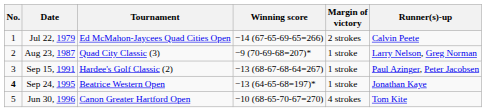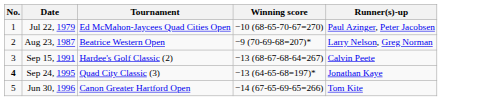 <table class="wikitable" style="font-size:95%;">
 <tr>
 <th>No.</th>
 <th>Date</th>
 <th>Tournament</th>
 <th>Winning score</th>
-<th>Margin of<br>victory</th>
 <th>Runner(s)-up</th>
 </tr>
 <tr>
 <td align=center>1</td>
 <td align=right>Jul 22, <a href='#'>1979</a></td>
 <td><a href='#'>Ed McMahon-Jaycees Quad Cities Open</a></td>
-<td>−14 (67-65-69-65=266)</td>
-<td>2 strokes</td>
-<td> <a href='#'>Calvin Peete</a></td>
+<td>−10 (68-65-70-67=270)</td>
+<td> <a href='#'>Paul Azinger</a>,  <a href='#'>Peter Jacobsen</a></td>
 </tr>
 <tr>
 <td align=center>2</td>
 <td align=right>Aug 23, <a href='#'>1987</a></td>
-<td><a href='#'>Quad City Classic</a> (3)</td>
+<td><a href='#'>Beatrice Western Open</a></td>
 <td>−9 (70-69-68=207)*</td>
-<td>1 stroke</td>
 <td> <a href='#'>Larry Nelson</a>,  <a href='#'>Greg Norman</a></td>
 </tr>
 <tr>
 <td align=center>3</td>
 <td align=right>Sep 15, <a href='#'>1991</a></td>
 <td><a href='#'>Hardee's Golf Classic</a> (2)</td>
 <td>−13 (68-67-68-64=267)</td>
-<td>1 stroke</td>
-<td> <a href='#'>Paul Azinger</a>,  <a href='#'>Peter Jacobsen</a></td>
+<td> <a href='#'>Calvin Peete</a></td>
 </tr>
 <tr>
 <td align=center><strong>4</strong></td>
 <td align=right>Sep 24, <a href='#'>1995</a></td>
-<td><a href='#'>Beatrice Western Open</a></td>
+<td><a href='#'>Quad City Classic</a> (3)</td>
 <td>−13 (64-65-68=197)*</td>
-<td>1 stroke</td>
 <td> <a href='#'>Jonathan Kaye</a></td>
 </tr>
 <tr>
 <td align=center>5</td>
 <td align=right>Jun 30, <a href='#'>1996</a></td>
 <td><a href='#'>Canon Greater Hartford Open</a></td>
-<td>−10 (68-65-70-67=270)</td>
-<td>4 strokes</td>
+<td>−14 (67-65-69-65=266)</td>
 <td> <a href='#'>Tom Kite</a></td>
 </tr>
 </table>
